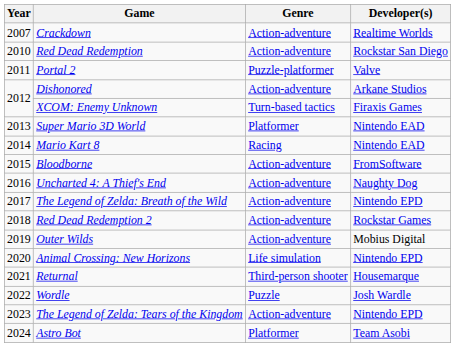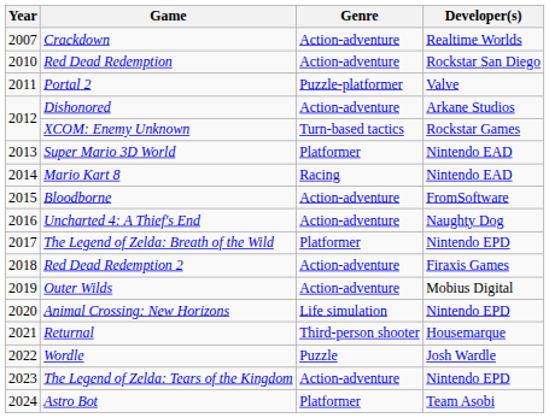 <table class="wikitable">
 <tr>
 <th>Year</th>
 <th>Game</th>
 <th>Genre</th>
 <th>Developer(s)</th>
 </tr>
 <tr>
 <td>2007</td>
 <td><em><a href='#'>Crackdown</a></em></td>
 <td><a href='#'>Action-adventure</a></td>
 <td><a href='#'>Realtime Worlds</a></td>
 </tr>
 <tr>
 <td>2010</td>
 <td><em><a href='#'>Red Dead Redemption</a></em></td>
 <td><a href='#'>Action-adventure</a></td>
 <td><a href='#'>Rockstar San Diego</a></td>
 </tr>
 <tr>
 <td>2011</td>
 <td><em><a href='#'>Portal 2</a></em></td>
 <td><a href='#'>Puzzle-platformer</a></td>
 <td><a href='#'>Valve</a></td>
 </tr>
 <tr>
 <td rowspan="2">2012</td>
 <td><em><a href='#'>Dishonored</a></em></td>
 <td><a href='#'>Action-adventure</a></td>
 <td><a href='#'>Arkane Studios</a></td>
 </tr>
 <tr>
 <td><em><a href='#'>XCOM: Enemy Unknown</a></em></td>
 <td><a href='#'>Turn-based tactics</a></td>
-<td><a href='#'>Firaxis Games</a></td>
+<td><a href='#'>Rockstar Games</a></td>
 </tr>
 <tr>
 <td>2013</td>
 <td><em><a href='#'>Super Mario 3D World</a></em></td>
 <td><a href='#'>Platformer</a></td>
 <td><a href='#'>Nintendo EAD</a></td>
 </tr>
 <tr>
 <td>2014</td>
 <td><em><a href='#'>Mario Kart 8</a></em></td>
 <td><a href='#'>Racing</a></td>
 <td><a href='#'>Nintendo EAD</a></td>
 </tr>
 <tr>
 <td>2015</td>
 <td><em><a href='#'>Bloodborne</a></em></td>
 <td><a href='#'>Action-adventure</a></td>
 <td><a href='#'>FromSoftware</a></td>
 </tr>
 <tr>
 <td>2016</td>
 <td><em><a href='#'>Uncharted 4: A Thief's End</a></em></td>
 <td><a href='#'>Action-adventure</a></td>
 <td><a href='#'>Naughty Dog</a></td>
 </tr>
 <tr>
 <td>2017</td>
 <td><em><a href='#'>The Legend of Zelda: Breath of the Wild</a></em></td>
-<td><a href='#'>Action-adventure</a></td>
+<td><a href='#'>Platformer</a></td>
 <td><a href='#'>Nintendo EPD</a></td>
 </tr>
 <tr>
 <td>2018</td>
 <td><em><a href='#'>Red Dead Redemption 2</a></em></td>
 <td><a href='#'>Action-adventure</a></td>
-<td><a href='#'>Rockstar Games</a></td>
+<td><a href='#'>Firaxis Games</a></td>
 </tr>
 <tr>
 <td>2019</td>
 <td><em><a href='#'>Outer Wilds</a></em></td>
 <td><a href='#'>Action-adventure</a></td>
 <td>Mobius Digital</td>
 </tr>
 <tr>
 <td>2020</td>
 <td><em><a href='#'>Animal Crossing: New Horizons</a></em></td>
 <td><a href='#'>Life simulation</a></td>
 <td><a href='#'>Nintendo EPD</a></td>
 </tr>
 <tr>
 <td>2021</td>
 <td><em><a href='#'>Returnal</a></em></td>
 <td><a href='#'>Third-person shooter</a></td>
 <td><a href='#'>Housemarque</a></td>
 </tr>
 <tr>
 <td>2022</td>
 <td><em><a href='#'>Wordle</a></em></td>
 <td><a href='#'>Puzzle</a></td>
 <td><a href='#'>Josh Wardle</a></td>
 </tr>
 <tr>
 <td>2023</td>
 <td><em><a href='#'>The Legend of Zelda: Tears of the Kingdom</a></em></td>
 <td><a href='#'>Action-adventure</a></td>
 <td><a href='#'>Nintendo EPD</a></td>
 </tr>
 <tr>
 <td>2024</td>
 <td><em><a href='#'>Astro Bot</a></em></td>
 <td><a href='#'>Platformer</a></td>
 <td><a href='#'>Team Asobi</a></td>
 </tr>
 </table>
